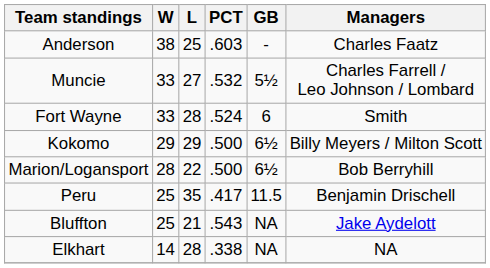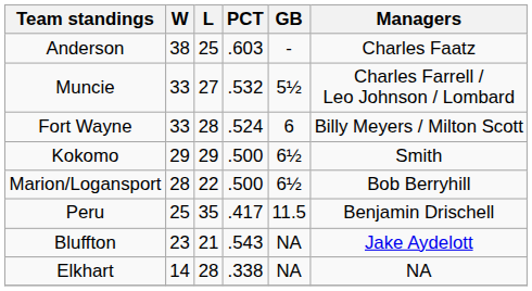 <table class="wikitable">
 <tr>
 <th>Team standings</th>
 <th>W</th>
 <th>L</th>
 <th>PCT</th>
 <th>GB</th>
 <th>Managers</th>
 </tr>
 <tr align=center>
 <td>Anderson</td>
 <td>38</td>
 <td>25</td>
 <td>.603</td>
 <td>-</td>
 <td>Charles Faatz</td>
 </tr>
 <tr align=center>
 <td>Muncie</td>
 <td>33</td>
 <td>27</td>
 <td>.532</td>
 <td>5½</td>
 <td>Charles Farrell /<br>Leo Johnson / Lombard</td>
 </tr>
 <tr align=center>
 <td>Fort Wayne</td>
 <td>33</td>
 <td>28</td>
 <td>.524</td>
 <td>6</td>
-<td>Smith</td>
+<td>Billy Meyers / Milton Scott</td>
 </tr>
 <tr align=center>
 <td>Kokomo</td>
 <td>29</td>
 <td>29</td>
 <td>.500</td>
 <td>6½</td>
-<td>Billy Meyers / Milton Scott</td>
+<td>Smith</td>
 </tr>
 <tr align=center>
 <td>Marion/Logansport</td>
 <td>28</td>
 <td>22</td>
 <td>.500</td>
 <td>6½</td>
 <td>Bob Berryhill</td>
 </tr>
 <tr align=center>
 <td>Peru</td>
 <td>25</td>
 <td>35</td>
 <td>.417</td>
 <td>11.5</td>
 <td>Benjamin Drischell</td>
 </tr>
 <tr align=center>
 <td>Bluffton</td>
-<td>25</td>
+<td>23</td>
 <td>21</td>
 <td>.543</td>
 <td>NA</td>
 <td><a href='#'>Jake Aydelott</a></td>
 </tr>
 <tr align=center>
 <td>Elkhart</td>
 <td>14</td>
 <td>28</td>
 <td>.338</td>
 <td>NA</td>
 <td>NA</td>
 </tr>
 <tr align=center>
 </tr>
 </table>
